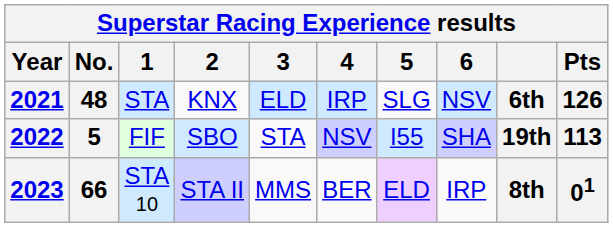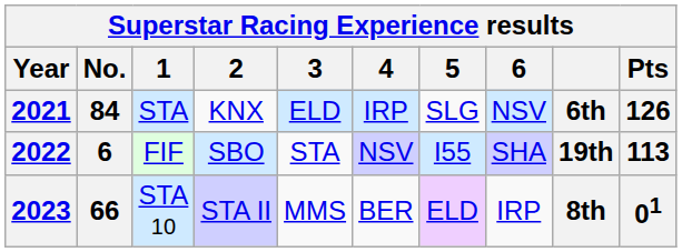 <table class="wikitable" style="text-align:center">
 <tr>
 <th colspan=10><a href='#'>Superstar Racing Experience</a> results</th>
 </tr>
 <tr>
 <th>Year</th>
 <th>No.</th>
 <th>1</th>
 <th>2</th>
 <th>3</th>
 <th>4</th>
 <th>5</th>
 <th>6</th>
 <th></th>
 <th>Pts</th>
 </tr>
 <tr>
 <th><a href='#'>2021</a></th>
-<th>48</th>
+<th>84</th>
 <td style="background:#CFEAFF;"><a href='#'>STA</a><br></td>
 <td><a href='#'>KNX</a></td>
 <td style="background:#CFEAFF;"><a href='#'>ELD</a><br></td>
 <td style="background:#CFEAFF;"><a href='#'>IRP</a><br></td>
 <td><a href='#'>SLG</a></td>
 <td style="background:#CFEAFF;"><a href='#'>NSV</a><br></td>
 <th>6th</th>
 <th>126</th>
 </tr>
 <tr>
 <th><a href='#'>2022</a></th>
-<th>5</th>
+<th>6</th>
 <td style="background:#DFFFDF;"><a href='#'>FIF</a><br></td>
 <td style="background:#CFEAFF;"><a href='#'>SBO</a><br></td>
 <td><a href='#'>STA</a></td>
 <td style="background:#CFCFFF;"><a href='#'>NSV</a><br></td>
 <td style="background:#CFEAFF;"><a href='#'>I55</a><br></td>
 <td style="background:#CFCFFF;"><a href='#'>SHA</a><br></td>
 <th>19th</th>
 <th>113</th>
 </tr>
 <tr>
 <th><a href='#'>2023</a></th>
 <th>66</th>
 <td style="background:#CFEAFF;"><a href='#'>STA</a><br><small>10</small></td>
 <td style="background:#CFCFFF;"><a href='#'>STA II</a><br></td>
 <td><a href='#'>MMS</a></td>
 <td><a href='#'>BER</a></td>
 <td style="background:#EFCFFF;"><a href='#'>ELD</a><br></td>
 <td><a href='#'>IRP</a></td>
 <th>8th</th>
 <th>0<sup>1</sup></th>
 </tr>
 </table>
